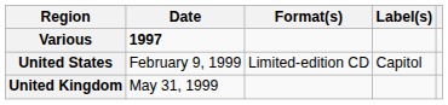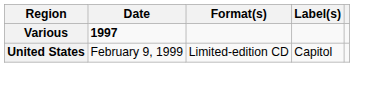 <table class="wikitable plainrowheaders">
 <tr>
 <th scope="col">Region</th>
 <th scope="col">Date</th>
 <th scope="col">Format(s)</th>
 <th scope="col">Label(s)</th>
 <th scope="col"></th>
 </tr>
 <tr>
 <th scope="row">Various</th>
 <td><strong>1997</strong></td>
 <td></td>
 <td></td>
 <td></td>
 </tr>
 <tr>
 <th scope="row">United States</th>
 <td>February 9, 1999</td>
 <td>Limited-edition CD</td>
 <td>Capitol</td>
 <td></td>
 </tr>
-<tr>
-<th scope="row">United Kingdom</th>
-<td>May 31, 1999</td>
-<td></td>
-<td></td>
-<td></td>
-</tr>
 </table>
